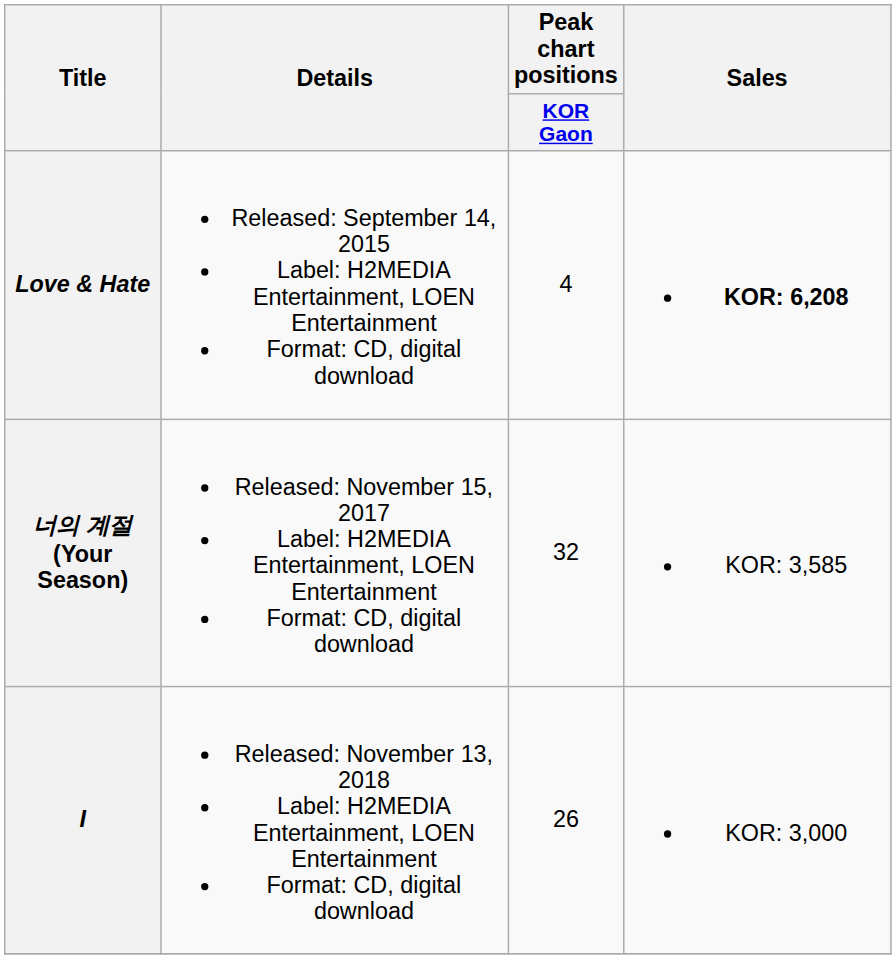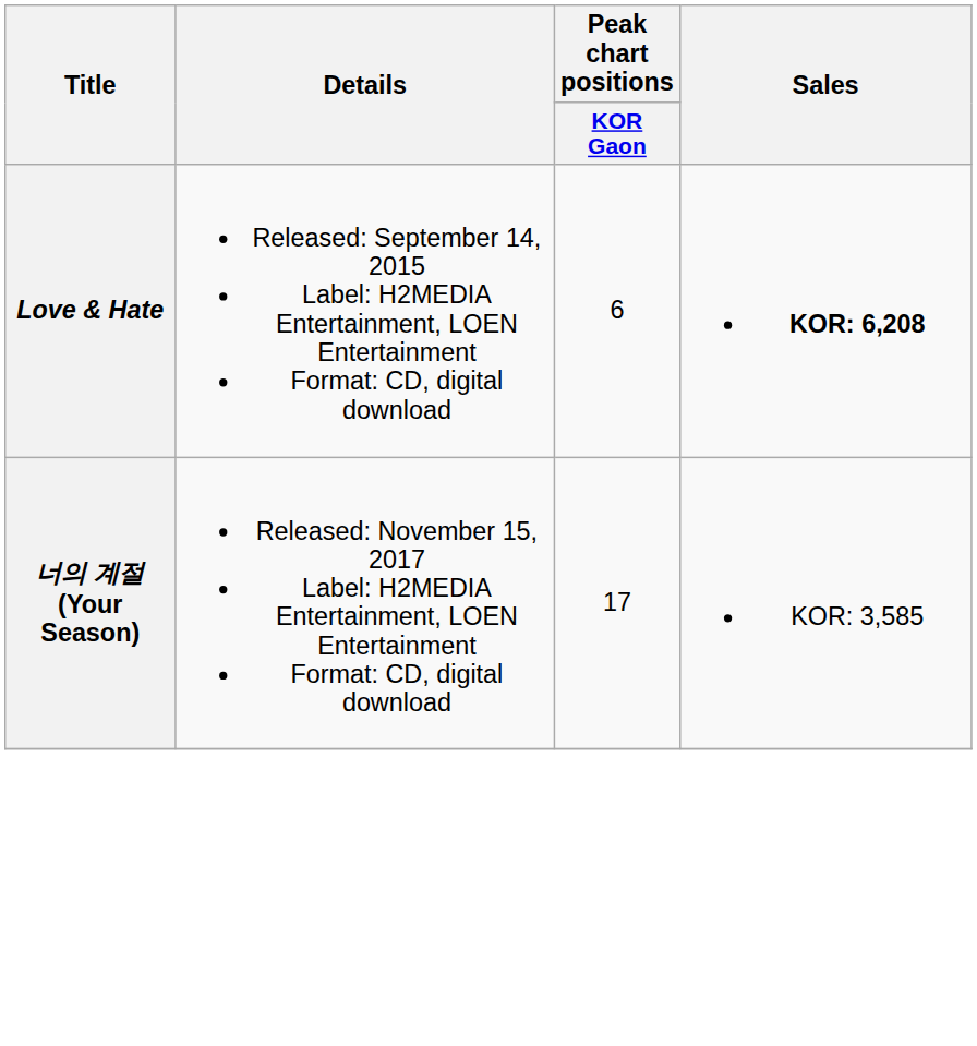 <table class="wikitable plainrowheaders" style="text-align:center;">
 <tr>
 <th scope="col" rowspan="2">Title</th>
 <th scope="col" rowspan="2">Details</th>
 <th scope="col" colspan="1">Peak chart positions</th>
 <th scope="col" rowspan="2" style="width:11em;">Sales</th>
 </tr>
 <tr>
 <th style="width:3em;font-size:90%"><a href='#'>KOR<br>Gaon</a><br></th>
 </tr>
 <tr>
 <th scope="row"><em>Love & Hate</em></th>
 <td><br><ul><li>Released: September 14, 2015</li><li>Label: H2MEDIA Entertainment, LOEN Entertainment</li><li>Format: CD, digital download</li></ul></td>
-<td>4</td>
+<td>6</td>
 <td><strong><br><ul><li>KOR: 6,208</li></ul></strong></td>
 </tr>
 <tr>
 <th scope="row"><em>너의 계절</em> (Your Season)</th>
 <td><br><ul><li>Released: November 15, 2017</li><li>Label: H2MEDIA Entertainment, LOEN Entertainment</li><li>Format: CD, digital download</li></ul></td>
-<td>32</td>
+<td>17</td>
 <td><br><ul><li>KOR: 3,585</li></ul></td>
-</tr>
-<tr>
-<th scope="row"><em>I</em></th>
-<td><br><ul><li>Released: November 13, 2018</li><li>Label: H2MEDIA Entertainment, LOEN Entertainment</li><li>Format: CD, digital download</li></ul></td>
-<td>26</td>
-<td><br><ul><li>KOR: 3,000</li></ul></td>
 </tr>
 <tr>
 </tr>
 </table>
